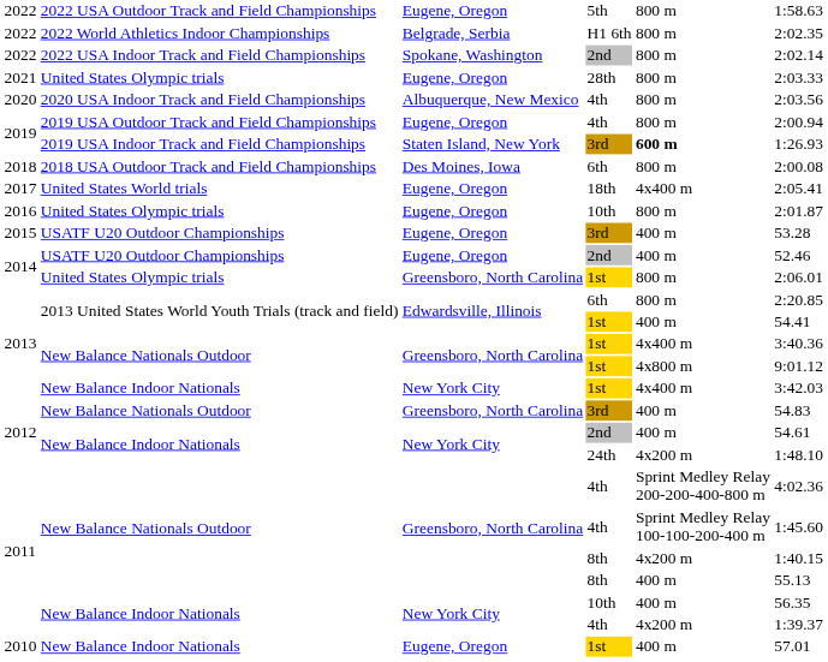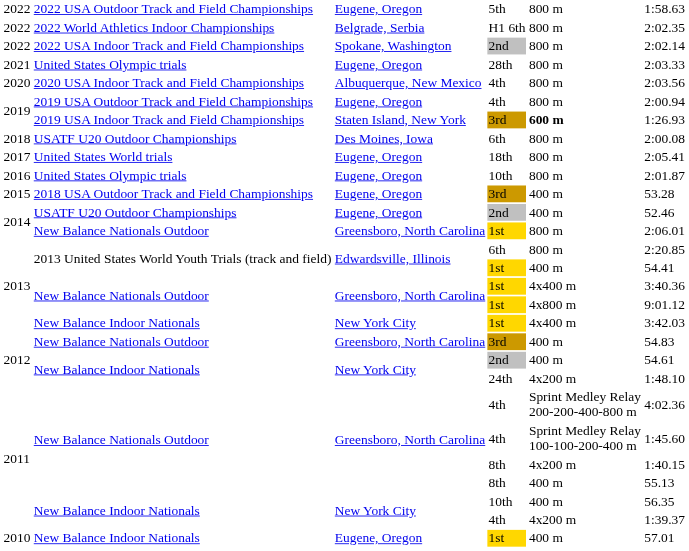 <table>
 <tr>
 <td>2022</td>
 <td><a href='#'>2022 USA Outdoor Track and Field Championships</a></td>
 <td><a href='#'>Eugene, Oregon</a></td>
 <td>5th</td>
 <td>800 m</td>
 <td>1:58.63</td>
 </tr>
 <tr>
 <td>2022</td>
 <td><a href='#'>2022 World Athletics Indoor Championships</a></td>
 <td><a href='#'>Belgrade, Serbia</a></td>
 <td>H1 6th</td>
 <td>800 m</td>
 <td>2:02.35</td>
 </tr>
 <tr>
 <td>2022</td>
 <td><a href='#'>2022 USA Indoor Track and Field Championships</a></td>
 <td><a href='#'>Spokane, Washington</a></td>
 <td bgcolor=silver>2nd</td>
 <td>800 m</td>
 <td>2:02.14</td>
 </tr>
 <tr>
 <td>2021</td>
 <td><a href='#'>United States Olympic trials</a></td>
 <td><a href='#'>Eugene, Oregon</a></td>
 <td>28th</td>
 <td>800 m</td>
 <td>2:03.33</td>
 </tr>
 <tr>
 <td>2020</td>
 <td><a href='#'>2020 USA Indoor Track and Field Championships</a></td>
 <td><a href='#'>Albuquerque, New Mexico</a></td>
 <td>4th</td>
 <td>800 m</td>
 <td>2:03.56</td>
 </tr>
 <tr>
 <td rowspan=2>2019</td>
 <td><a href='#'>2019 USA Outdoor Track and Field Championships</a></td>
 <td><a href='#'>Eugene, Oregon</a></td>
 <td>4th</td>
 <td>800 m</td>
 <td>2:00.94</td>
 </tr>
 <tr>
 <td><a href='#'>2019 USA Indoor Track and Field Championships</a></td>
 <td><a href='#'>Staten Island, New York</a></td>
 <td bgcolor=cc9900>3rd</td>
 <td><strong>600 m</strong></td>
 <td>1:26.93</td>
 </tr>
 <tr>
 <td>2018</td>
-<td><a href='#'>2018 USA Outdoor Track and Field Championships</a></td>
+<td><a href='#'>USATF U20 Outdoor Championships</a></td>
 <td><a href='#'>Des Moines, Iowa</a></td>
 <td>6th</td>
 <td>800 m</td>
 <td>2:00.08</td>
 </tr>
 <tr>
 <td>2017</td>
 <td><a href='#'>United States World trials</a></td>
 <td><a href='#'>Eugene, Oregon</a></td>
 <td>18th</td>
-<td>4x400 m</td>
+<td>800 m</td>
 <td>2:05.41</td>
 </tr>
 <tr>
 <td>2016</td>
 <td><a href='#'>United States Olympic trials</a></td>
 <td><a href='#'>Eugene, Oregon</a></td>
 <td>10th</td>
 <td>800 m</td>
 <td>2:01.87</td>
 </tr>
 <tr>
 <td>2015</td>
-<td><a href='#'>USATF U20 Outdoor Championships</a></td>
+<td><a href='#'>2018 USA Outdoor Track and Field Championships</a></td>
 <td><a href='#'>Eugene, Oregon</a></td>
 <td bgcolor=cc9900>3rd</td>
 <td>400 m</td>
 <td>53.28</td>
 </tr>
 <tr>
 <td rowspan=2>2014</td>
 <td><a href='#'>USATF U20 Outdoor Championships</a></td>
 <td><a href='#'>Eugene, Oregon</a></td>
 <td bgcolor=silver>2nd</td>
 <td>400 m</td>
 <td>52.46</td>
 </tr>
 <tr>
-<td><a href='#'>United States Olympic trials</a></td>
+<td rowspan=1><a href='#'>New Balance Nationals Outdoor</a></td>
 <td rowspan=1><a href='#'>Greensboro, North Carolina</a></td>
 <td bgcolor=gold>1st</td>
 <td>800 m</td>
 <td>2:06.01</td>
 </tr>
 <tr>
 <td rowspan=5>2013</td>
 <td rowspan=2>2013 United States World Youth Trials (track and field)</td>
 <td rowspan=2><a href='#'>Edwardsville, Illinois</a></td>
 <td>6th</td>
 <td>800 m</td>
 <td>2:20.85</td>
 </tr>
 <tr>
 <td bgcolor=gold>1st</td>
 <td>400 m</td>
 <td>54.41</td>
 </tr>
 <tr>
 <td rowspan=2><a href='#'>New Balance Nationals Outdoor</a></td>
 <td rowspan=2><a href='#'>Greensboro, North Carolina</a></td>
 <td bgcolor=gold>1st</td>
 <td>4x400 m</td>
 <td>3:40.36</td>
 </tr>
 <tr>
 <td bgcolor=gold>1st</td>
 <td>4x800 m</td>
 <td>9:01.12</td>
 </tr>
 <tr>
 <td><a href='#'>New Balance Indoor Nationals</a></td>
 <td rowspan=1><a href='#'>New York City</a></td>
 <td bgcolor=gold>1st</td>
 <td>4x400 m</td>
 <td>3:42.03</td>
 </tr>
 <tr>
 <td rowspan=3>2012</td>
 <td rowspan=1><a href='#'>New Balance Nationals Outdoor</a></td>
 <td><a href='#'>Greensboro, North Carolina</a></td>
 <td bgcolor=cc9900>3rd</td>
 <td>400 m</td>
 <td>54.83</td>
 </tr>
 <tr>
 <td rowspan=2><a href='#'>New Balance Indoor Nationals</a></td>
 <td rowspan=2><a href='#'>New York City</a></td>
 <td bgcolor=silver>2nd</td>
 <td>400 m</td>
 <td>54.61</td>
 </tr>
 <tr>
 <td>24th</td>
 <td>4x200 m</td>
 <td>1:48.10</td>
 </tr>
 <tr>
 <td rowspan=6>2011</td>
 <td rowspan=4><a href='#'>New Balance Nationals Outdoor</a></td>
 <td rowspan=4><a href='#'>Greensboro, North Carolina</a></td>
 <td>4th</td>
 <td>Sprint Medley Relay<br>200-200-400-800 m</td>
 <td>4:02.36</td>
 </tr>
 <tr>
 <td>4th</td>
 <td>Sprint Medley Relay<br>100-100-200-400 m</td>
 <td>1:45.60</td>
 </tr>
 <tr>
 <td>8th</td>
 <td>4x200 m</td>
 <td>1:40.15</td>
 </tr>
 <tr>
 <td>8th</td>
 <td>400 m</td>
 <td>55.13</td>
 </tr>
 <tr>
 <td rowspan=2><a href='#'>New Balance Indoor Nationals</a></td>
 <td rowspan=2><a href='#'>New York City</a></td>
 <td>10th</td>
 <td>400 m</td>
 <td>56.35</td>
 </tr>
 <tr>
 <td>4th</td>
 <td>4x200 m</td>
 <td>1:39.37</td>
 </tr>
 <tr>
 <td>2010</td>
 <td><a href='#'>New Balance Indoor Nationals</a></td>
 <td><a href='#'>Eugene, Oregon</a></td>
 <td bgcolor=gold>1st</td>
 <td>400 m</td>
 <td>57.01</td>
 </tr>
 <tr>
 </tr>
 </table>
